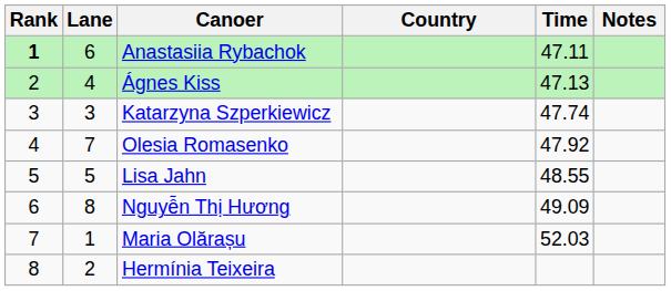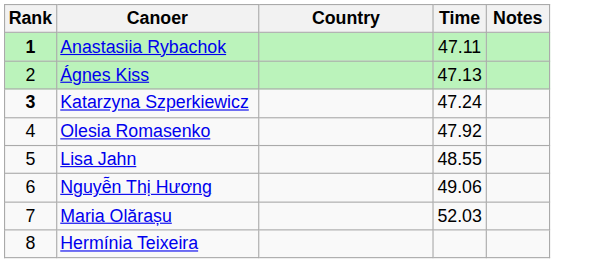 <table class="wikitable sortable" style="text-align:center;">
 <tr>
 <th width=30>Rank</th>
-<th width=30>Lane</th>
 <th width=175>Canoer</th>
 <th width=150>Country</th>
 <th width=30>Time</th>
 <th width=50>Notes</th>
 </tr>
 <tr bgcolor=bbf3bb>
 <td><strong>1</strong></td>
-<td>6</td>
 <td align=left><a href='#'>Anastasiia Rybachok</a></td>
 <td align=left></td>
 <td>47.11</td>
 <td></td>
 </tr>
 <tr bgcolor=bbf3bb>
 <td>2</td>
-<td>4</td>
 <td align=left><a href='#'>Ágnes Kiss</a></td>
 <td align=left></td>
 <td>47.13</td>
 <td></td>
 </tr>
 <tr>
-<td>3</td>
-<td>3</td>
+<td><strong>3</strong></td>
 <td align=left><a href='#'>Katarzyna Szperkiewicz</a></td>
 <td align=left></td>
-<td>47.74</td>
+<td>47.24</td>
 <td></td>
 </tr>
 <tr>
 <td>4</td>
-<td>7</td>
 <td align=left><a href='#'>Olesia Romasenko</a></td>
 <td align=left></td>
 <td>47.92</td>
 <td></td>
 </tr>
 <tr>
-<td>5</td>
 <td>5</td>
 <td align=left><a href='#'>Lisa Jahn</a></td>
 <td align=left></td>
 <td>48.55</td>
 <td></td>
 </tr>
 <tr>
 <td>6</td>
-<td>8</td>
 <td align=left><a href='#'>Nguyễn Thị Hương</a></td>
 <td align=left></td>
-<td>49.09</td>
+<td>49.06</td>
 <td></td>
 </tr>
 <tr>
 <td>7</td>
-<td>1</td>
 <td align=left><a href='#'>Maria Olărașu</a></td>
 <td align=left></td>
 <td>52.03</td>
 <td></td>
 </tr>
 <tr>
 <td>8</td>
-<td>2</td>
 <td align=left><a href='#'>Hermínia Teixeira</a></td>
 <td align=left></td>
 <td></td>
 <td></td>
 </tr>
 </table>
